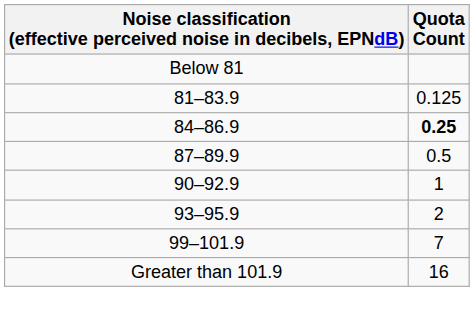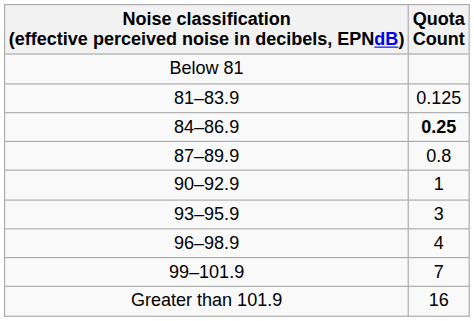 <table class="wikitable" style="text-align:center; font-size:98%;">
 <tr>
 <th>Noise classification <br>(effective perceived noise in decibels, EPN<a href='#'>dB</a>)</th>
 <th>Quota <br>Count</th>
 </tr>
 <tr>
 <td>Below 81</td>
 <td></td>
 </tr>
 <tr>
 <td>81–83.9</td>
 <td>0.125</td>
 </tr>
 <tr>
 <td>84–86.9</td>
 <td><strong>0.25</strong></td>
 </tr>
 <tr>
 <td>87–89.9</td>
-<td>0.5</td>
+<td>0.8</td>
 </tr>
 <tr>
 <td>90–92.9</td>
 <td>1</td>
 </tr>
 <tr>
 <td>93–95.9</td>
-<td>2</td>
+<td>3</td>
+</tr>
+<tr>
+<td>96–98.9</td>
+<td>4</td>
 </tr>
 <tr>
 <td>99–101.9</td>
 <td>7</td>
 </tr>
 <tr>
 <td>Greater than 101.9</td>
 <td>16</td>
 </tr>
 </table>
